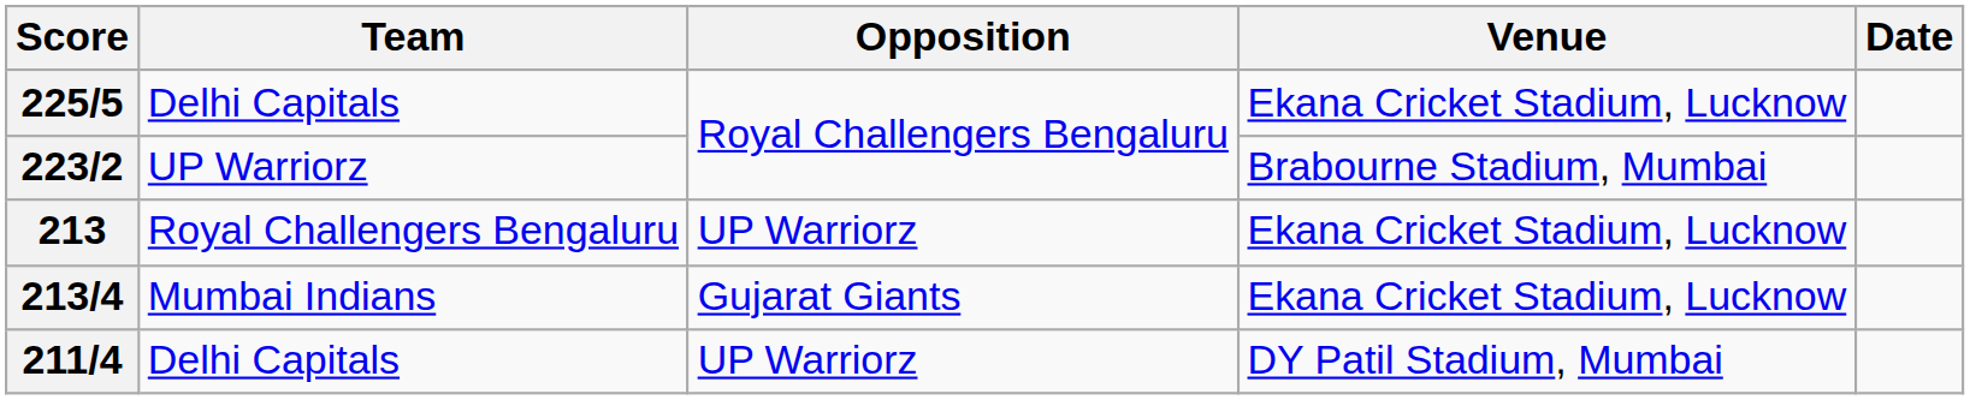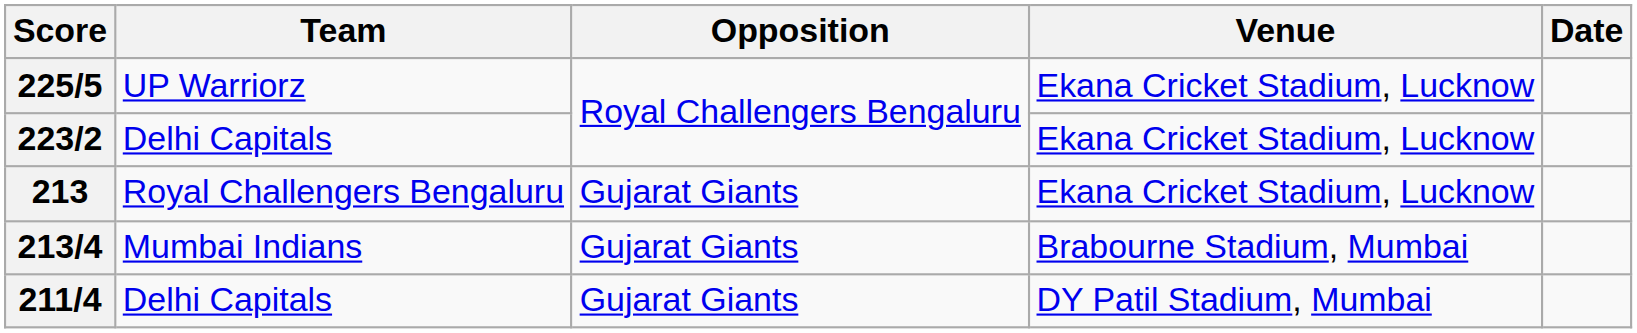 <table class="wikitable">
 <tr>
 <th>Score</th>
 <th>Team</th>
 <th>Opposition</th>
 <th>Venue</th>
 <th>Date</th>
 </tr>
 <tr>
 <th>225/5</th>
-<td><a href='#'>Delhi Capitals</a></td>
+<td><a href='#'>UP Warriorz</a></td>
 <td rowspan="2"><a href='#'>Royal Challengers Bengaluru</a></td>
 <td><a href='#'>Ekana Cricket Stadium</a>, <a href='#'>Lucknow</a></td>
 <td></td>
 </tr>
 <tr>
 <th>223/2</th>
-<td><a href='#'>UP Warriorz</a></td>
-<td><a href='#'>Brabourne Stadium</a>, <a href='#'>Mumbai</a></td>
+<td><a href='#'>Delhi Capitals</a></td>
+<td><a href='#'>Ekana Cricket Stadium</a>, <a href='#'>Lucknow</a></td>
 <td></td>
 </tr>
 <tr>
 <th>213</th>
 <td><a href='#'>Royal Challengers Bengaluru</a></td>
-<td><a href='#'>UP Warriorz</a></td>
+<td><a href='#'>Gujarat Giants</a></td>
 <td><a href='#'>Ekana Cricket Stadium</a>, <a href='#'>Lucknow</a></td>
 <td></td>
 </tr>
 <tr>
 <th>213/4</th>
 <td><a href='#'>Mumbai Indians</a></td>
 <td><a href='#'>Gujarat Giants</a></td>
-<td><a href='#'>Ekana Cricket Stadium</a>, <a href='#'>Lucknow</a></td>
+<td><a href='#'>Brabourne Stadium</a>, <a href='#'>Mumbai</a></td>
 <td></td>
 </tr>
 <tr>
 <th>211/4</th>
 <td><a href='#'>Delhi Capitals</a></td>
-<td><a href='#'>UP Warriorz</a></td>
+<td><a href='#'>Gujarat Giants</a></td>
 <td rowspan="2"><a href='#'>DY Patil Stadium</a>, <a href='#'>Mumbai</a></td>
 <td></td>
 </tr>
 </table>
